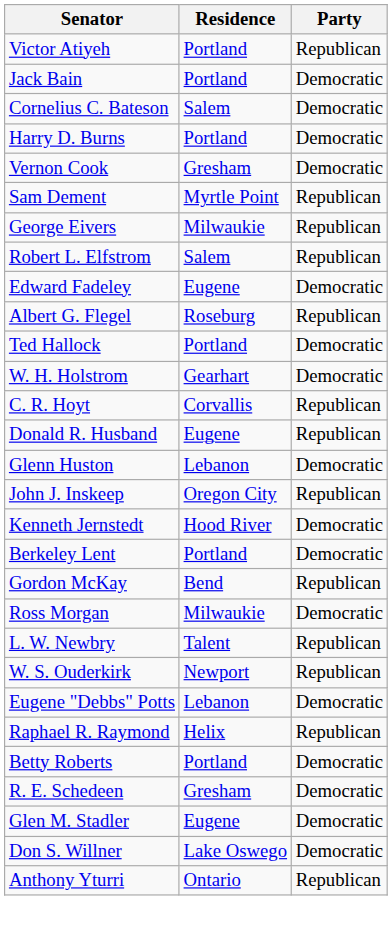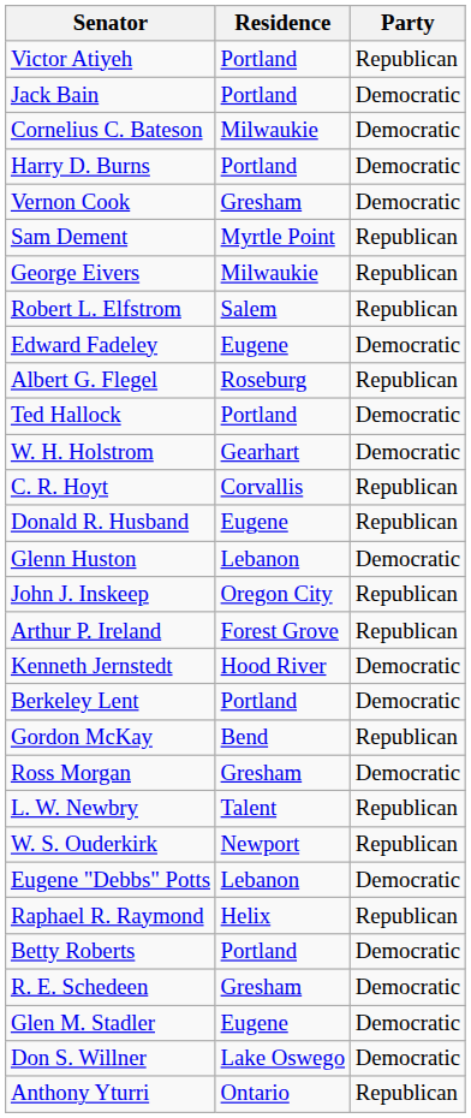 <table class="wikitable">
 <tr>
 <th>Senator</th>
 <th>Residence</th>
 <th>Party</th>
 </tr>
 <tr>
 <td><a href='#'>Victor Atiyeh</a></td>
 <td><a href='#'>Portland</a></td>
 <td>Republican</td>
 </tr>
 <tr>
 <td><a href='#'>Jack Bain</a></td>
 <td><a href='#'>Portland</a></td>
 <td>Democratic</td>
 </tr>
 <tr>
 <td><a href='#'>Cornelius C. Bateson</a></td>
-<td><a href='#'>Salem</a></td>
+<td><a href='#'>Milwaukie</a></td>
 <td>Democratic</td>
 </tr>
 <tr>
 <td><a href='#'>Harry D. Burns</a></td>
 <td><a href='#'>Portland</a></td>
 <td>Democratic</td>
 </tr>
 <tr>
 <td><a href='#'>Vernon Cook</a></td>
 <td><a href='#'>Gresham</a></td>
 <td>Democratic</td>
 </tr>
 <tr>
 <td><a href='#'>Sam Dement</a></td>
 <td><a href='#'>Myrtle Point</a></td>
 <td>Republican</td>
 </tr>
 <tr>
 <td><a href='#'>George Eivers</a></td>
 <td><a href='#'>Milwaukie</a></td>
 <td>Republican</td>
 </tr>
 <tr>
 <td><a href='#'>Robert L. Elfstrom</a></td>
 <td><a href='#'>Salem</a></td>
 <td>Republican</td>
 </tr>
 <tr>
 <td><a href='#'>Edward Fadeley</a></td>
 <td><a href='#'>Eugene</a></td>
 <td>Democratic</td>
 </tr>
 <tr>
 <td><a href='#'>Albert G. Flegel</a></td>
 <td><a href='#'>Roseburg</a></td>
 <td>Republican</td>
 </tr>
 <tr>
 <td><a href='#'>Ted Hallock</a></td>
 <td><a href='#'>Portland</a></td>
 <td>Democratic</td>
 </tr>
 <tr>
 <td><a href='#'>W. H. Holstrom</a></td>
 <td><a href='#'>Gearhart</a></td>
 <td>Democratic</td>
 </tr>
 <tr>
 <td><a href='#'>C. R. Hoyt</a></td>
 <td><a href='#'>Corvallis</a></td>
 <td>Republican</td>
 </tr>
 <tr>
 <td><a href='#'>Donald R. Husband</a></td>
 <td><a href='#'>Eugene</a></td>
 <td>Republican</td>
 </tr>
 <tr>
 <td><a href='#'>Glenn Huston</a></td>
 <td><a href='#'>Lebanon</a></td>
 <td>Democratic</td>
 </tr>
 <tr>
 <td><a href='#'>John J. Inskeep</a></td>
 <td><a href='#'>Oregon City</a></td>
 <td>Republican</td>
 </tr>
 <tr>
+<td><a href='#'>Arthur P. Ireland</a></td>
+<td><a href='#'>Forest Grove</a></td>
+<td>Republican</td>
+</tr>
+<tr>
 <td><a href='#'>Kenneth Jernstedt</a></td>
 <td><a href='#'>Hood River</a></td>
 <td>Democratic</td>
 </tr>
 <tr>
 <td><a href='#'>Berkeley Lent</a></td>
 <td><a href='#'>Portland</a></td>
 <td>Democratic</td>
 </tr>
 <tr>
 <td><a href='#'>Gordon McKay</a></td>
 <td><a href='#'>Bend</a></td>
 <td>Republican</td>
 </tr>
 <tr>
 <td><a href='#'>Ross Morgan</a></td>
-<td><a href='#'>Milwaukie</a></td>
+<td><a href='#'>Gresham</a></td>
 <td>Democratic</td>
 </tr>
 <tr>
 <td><a href='#'>L. W. Newbry</a></td>
 <td><a href='#'>Talent</a></td>
 <td>Republican</td>
 </tr>
 <tr>
 <td><a href='#'>W. S. Ouderkirk</a></td>
 <td><a href='#'>Newport</a></td>
 <td>Republican</td>
 </tr>
 <tr>
 <td><a href='#'>Eugene "Debbs" Potts</a></td>
 <td><a href='#'>Lebanon</a></td>
 <td>Democratic</td>
 </tr>
 <tr>
 <td><a href='#'>Raphael R. Raymond</a></td>
 <td><a href='#'>Helix</a></td>
 <td>Republican</td>
 </tr>
 <tr>
 <td><a href='#'>Betty Roberts</a></td>
 <td><a href='#'>Portland</a></td>
 <td>Democratic</td>
 </tr>
 <tr>
 <td><a href='#'>R. E. Schedeen</a></td>
 <td><a href='#'>Gresham</a></td>
 <td>Democratic</td>
 </tr>
 <tr>
 <td><a href='#'>Glen M. Stadler</a></td>
 <td><a href='#'>Eugene</a></td>
 <td>Democratic</td>
 </tr>
 <tr>
 <td><a href='#'>Don S. Willner</a></td>
 <td><a href='#'>Lake Oswego</a></td>
 <td>Democratic</td>
 </tr>
 <tr>
 <td><a href='#'>Anthony Yturri</a></td>
 <td><a href='#'>Ontario</a></td>
 <td>Republican</td>
 </tr>
 </table>
